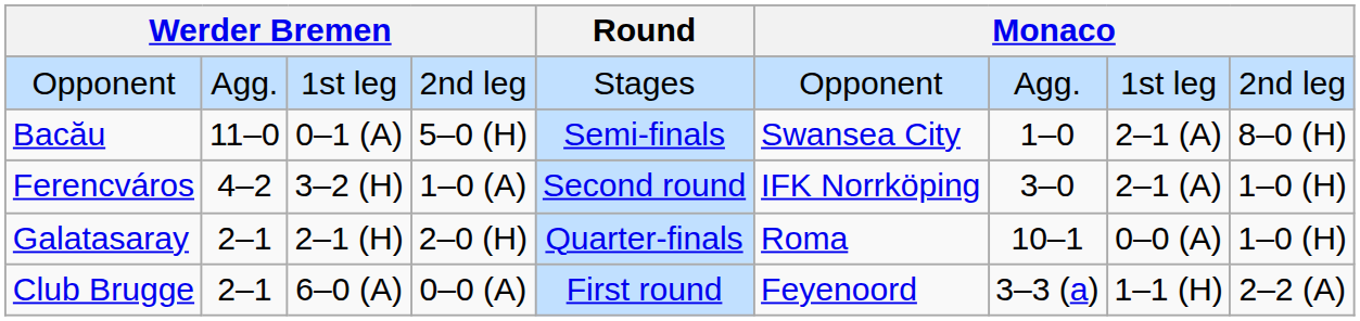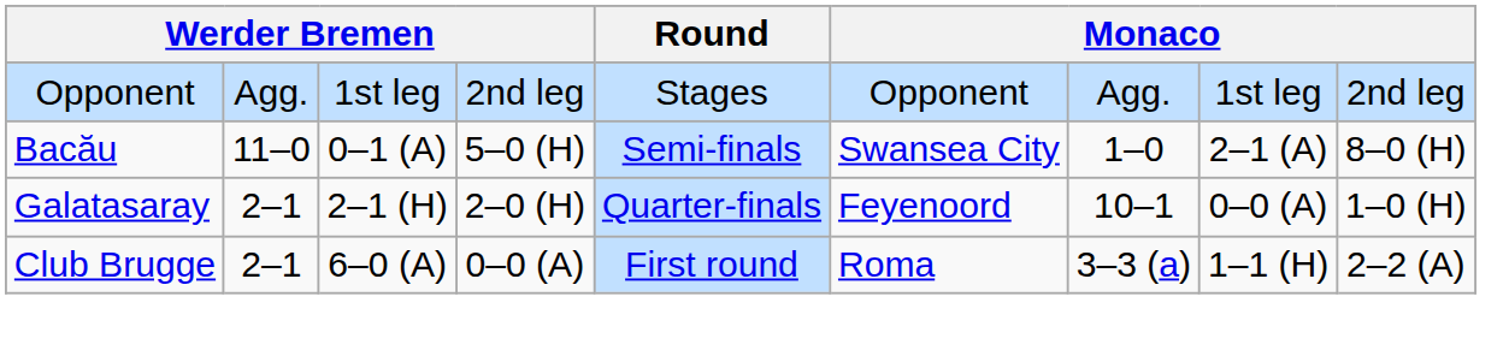 <table class="wikitable" style="text-align:center">
 <tr>
 <th colspan=4> <a href='#'>Werder Bremen</a></th>
 <th>Round</th>
 <th colspan=4> <a href='#'>Monaco</a></th>
 </tr>
 <tr style="background:#c1e0ff">
 <td>Opponent</td>
 <td>Agg.</td>
 <td>1st leg</td>
 <td>2nd leg</td>
 <td>Stages</td>
 <td>Opponent</td>
 <td>Agg.</td>
 <td>1st leg</td>
 <td>2nd leg</td>
 </tr>
 <tr>
 <td align=left> <a href='#'>Bacău</a></td>
 <td>11–0</td>
 <td>0–1 (A)</td>
 <td>5–0 (H)</td>
 <td style="background:#c1e0ff;"><a href='#'>Semi-finals</a></td>
 <td align=left> <a href='#'>Swansea City</a></td>
 <td>1–0</td>
 <td>2–1 (A)</td>
 <td>8–0 (H)</td>
 </tr>
 <tr>
-<td align=left> <a href='#'>Ferencváros</a></td>
-<td>4–2</td>
-<td>3–2 (H)</td>
-<td>1–0 (A)</td>
-<td style="background:#c1e0ff;"><a href='#'>Second round</a></td>
-<td align=left> <a href='#'>IFK Norrköping</a></td>
-<td>3–0</td>
-<td>2–1 (A)</td>
-<td>1–0 (H)</td>
-</tr>
-<tr>
 <td align=left> <a href='#'>Galatasaray</a></td>
 <td>2–1</td>
 <td>2–1 (H)</td>
 <td>2–0 (H)</td>
 <td style="background:#c1e0ff;"><a href='#'>Quarter-finals</a></td>
-<td align=left> <a href='#'>Roma</a></td>
+<td align=left> <a href='#'>Feyenoord</a></td>
 <td>10–1</td>
 <td>0–0 (A)</td>
 <td>1–0 (H)</td>
 </tr>
 <tr>
 <td align=left> <a href='#'>Club Brugge</a></td>
 <td>2–1</td>
 <td>6–0 (A)</td>
 <td>0–0 (A)</td>
 <td style="background:#c1e0ff;"><a href='#'>First round</a></td>
-<td align=left> <a href='#'>Feyenoord</a></td>
+<td align=left> <a href='#'>Roma</a></td>
 <td>3–3 (<a href='#'>a</a>)</td>
 <td>1–1 (H)</td>
 <td>2–2 (A)</td>
 </tr>
 </table>
